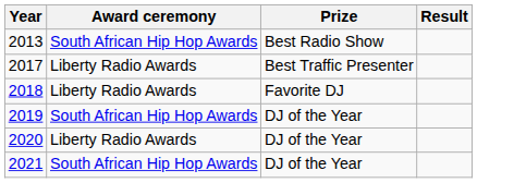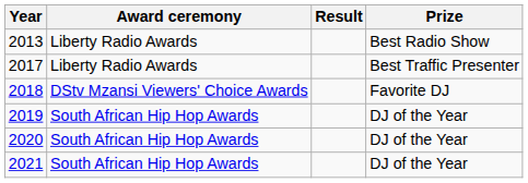 <table class ="wikitable">
 <tr>
 <th>Year</th>
 <th>Award ceremony</th>
+<th>Result</th>
 <th>Prize</th>
-<th>Result</th>
 </tr>
 <tr>
 <td>2013</td>
-<td><a href='#'>South African Hip Hop Awards</a></td>
+<td>Liberty Radio Awards</td>
+<td></td>
 <td>Best Radio Show</td>
-<td></td>
 </tr>
 <tr>
 <td>2017</td>
 <td>Liberty Radio Awards</td>
+<td></td>
 <td>Best Traffic Presenter</td>
-<td></td>
 </tr>
 <tr>
 <td><a href='#'>2018</a></td>
-<td>Liberty Radio Awards</td>
+<td><a href='#'>DStv Mzansi Viewers' Choice Awards</a></td>
+<td></td>
 <td>Favorite DJ</td>
-<td></td>
 </tr>
 <tr>
 <td><a href='#'>2019</a></td>
 <td><a href='#'>South African Hip Hop Awards</a></td>
+<td></td>
 <td>DJ of the Year</td>
-<td></td>
 </tr>
 <tr>
 <td><a href='#'>2020</a></td>
-<td>Liberty Radio Awards</td>
+<td><a href='#'>South African Hip Hop Awards</a></td>
+<td></td>
 <td>DJ of the Year</td>
-<td></td>
 </tr>
 <tr  >
 <td><a href='#'>2021</a></td>
 <td><a href='#'>South African Hip Hop Awards</a></td>
+<td></td>
 <td>DJ of the Year</td>
-<td></td>
 </tr>
 </table>
